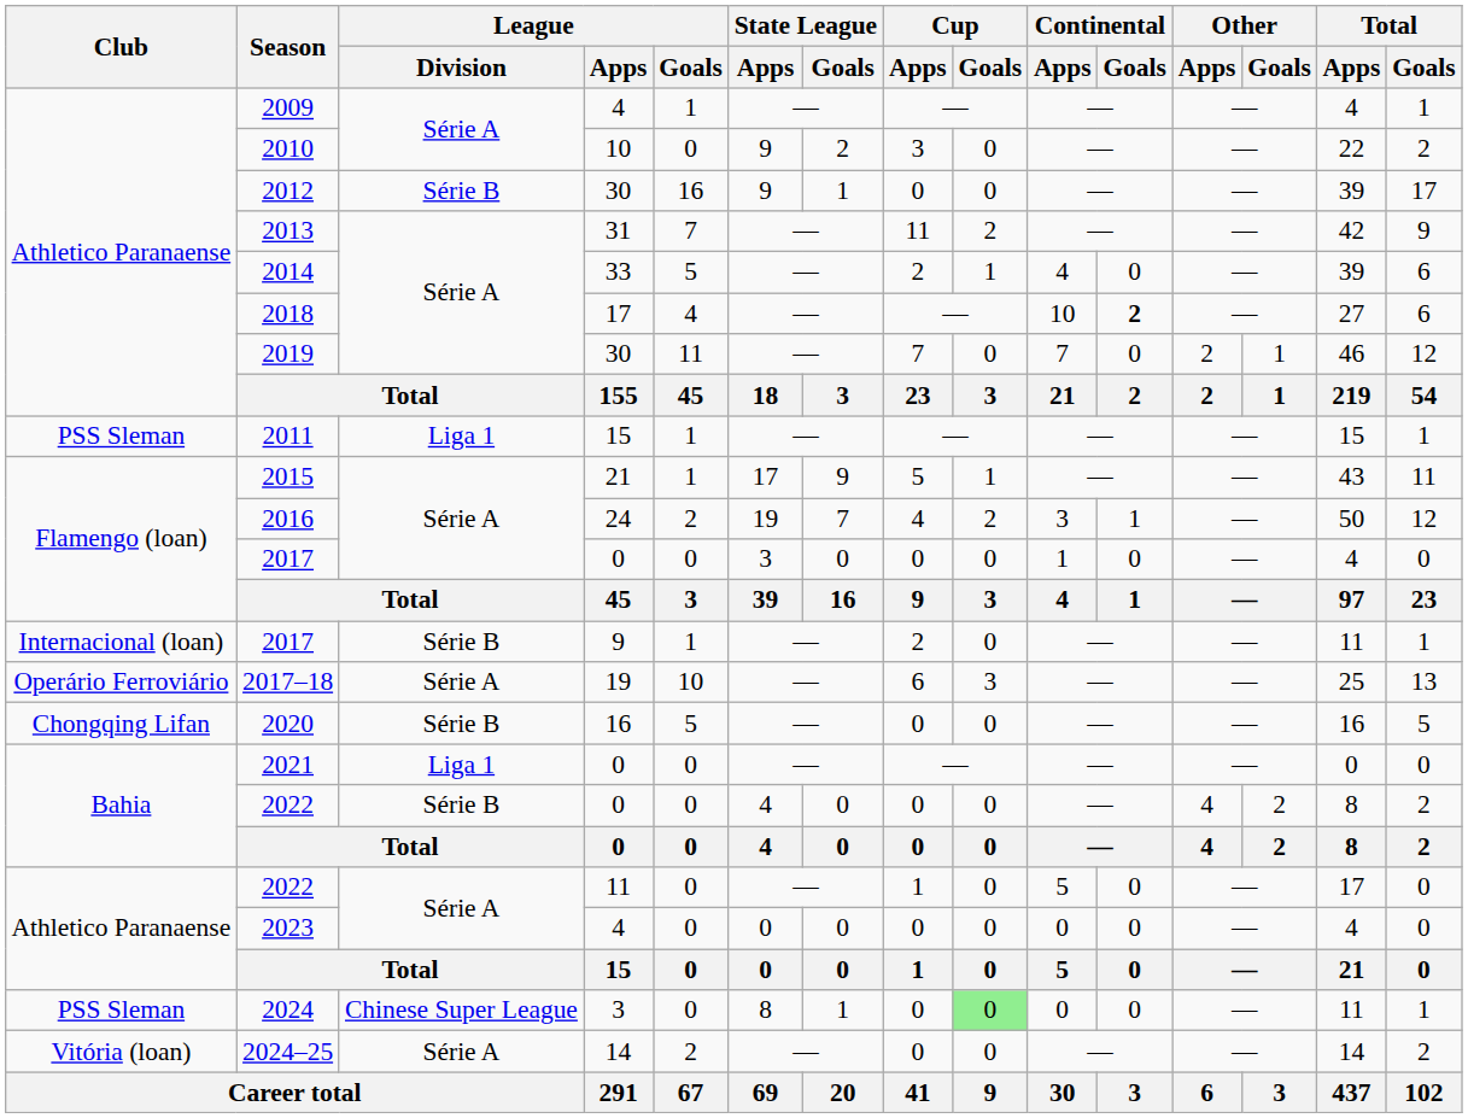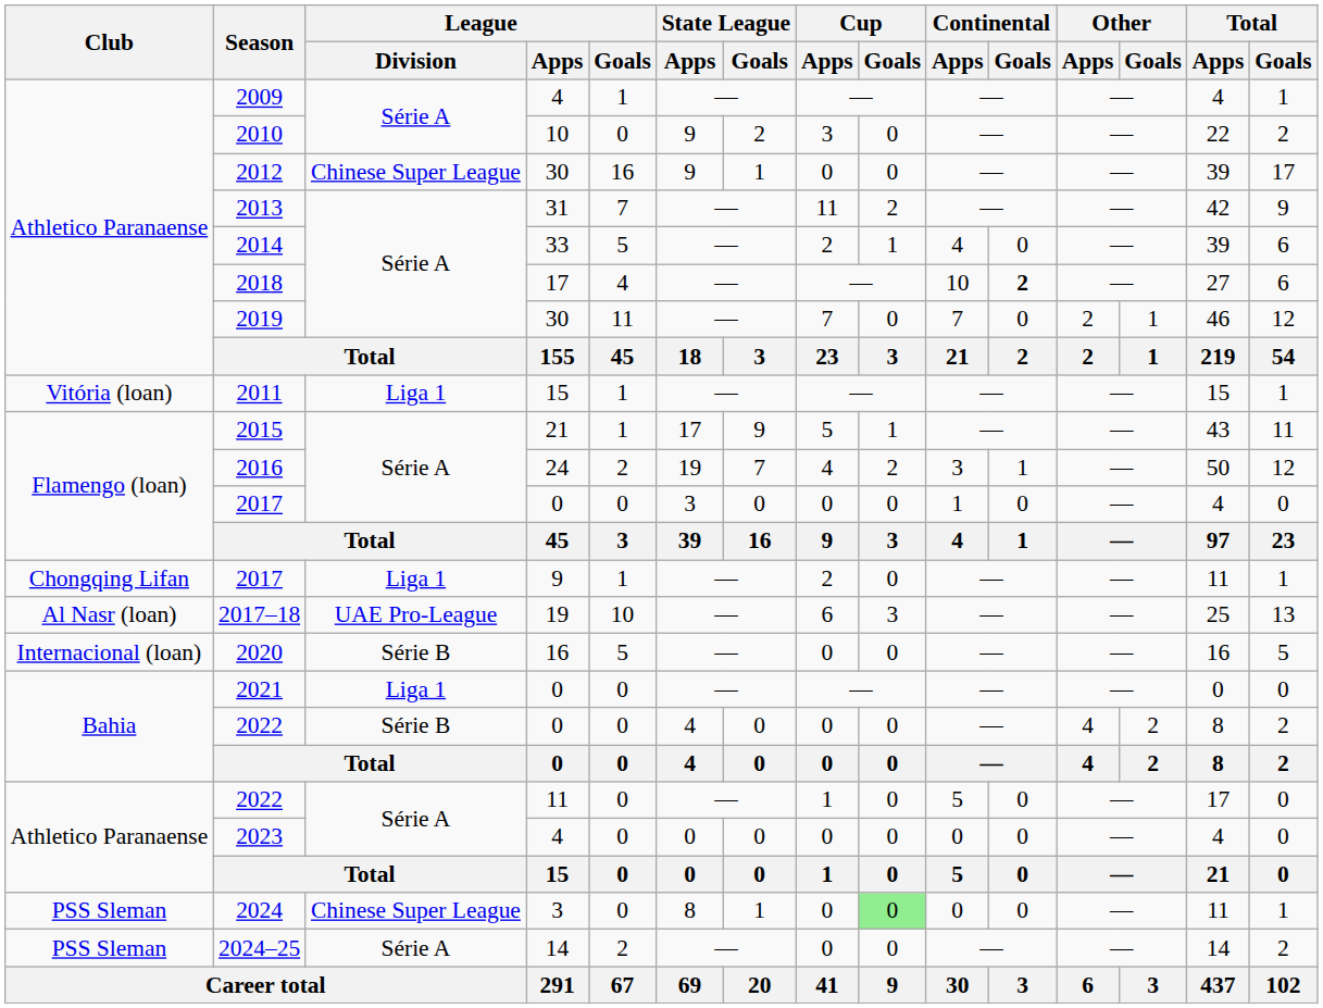 <table class="wikitable" style="text-align:center">
 <tr>
 <th rowspan="2">Club</th>
 <th rowspan="2">Season</th>
 <th colspan="3">League</th>
 <th colspan="2">State League</th>
 <th colspan="2">Cup</th>
 <th colspan="2">Continental</th>
 <th colspan="2">Other</th>
 <th colspan="2">Total</th>
 </tr>
 <tr>
 <th>Division</th>
 <th>Apps</th>
 <th>Goals</th>
 <th>Apps</th>
 <th>Goals</th>
 <th>Apps</th>
 <th>Goals</th>
 <th>Apps</th>
 <th>Goals</th>
 <th>Apps</th>
 <th>Goals</th>
 <th>Apps</th>
 <th>Goals</th>
 </tr>
 <tr>
 <td rowspan="8"><a href='#'>Athletico Paranaense</a></td>
 <td><a href='#'>2009</a></td>
 <td rowspan="2"><a href='#'>Série A</a></td>
 <td>4</td>
 <td>1</td>
 <td colspan="2">—</td>
 <td colspan="2">—</td>
 <td colspan="2">—</td>
 <td colspan="2">—</td>
 <td>4</td>
 <td>1</td>
 </tr>
 <tr>
 <td><a href='#'>2010</a></td>
 <td>10</td>
 <td>0</td>
 <td>9</td>
 <td>2</td>
 <td>3</td>
 <td>0</td>
 <td colspan="2">—</td>
 <td colspan="2">—</td>
 <td>22</td>
 <td>2</td>
 </tr>
 <tr>
 <td><a href='#'>2012</a></td>
-<td><a href='#'>Série B</a></td>
+<td><a href='#'>Chinese Super League</a></td>
 <td>30</td>
 <td>16</td>
 <td>9</td>
 <td>1</td>
 <td>0</td>
 <td>0</td>
 <td colspan="2">—</td>
 <td colspan="2">—</td>
 <td>39</td>
 <td>17</td>
 </tr>
 <tr>
 <td><a href='#'>2013</a></td>
 <td rowspan="4">Série A</td>
 <td>31</td>
 <td>7</td>
 <td colspan="2">—</td>
 <td>11</td>
 <td>2</td>
 <td colspan="2">—</td>
 <td colspan="2">—</td>
 <td>42</td>
 <td>9</td>
 </tr>
 <tr>
 <td><a href='#'>2014</a></td>
 <td>33</td>
 <td>5</td>
 <td colspan="2">—</td>
 <td>2</td>
 <td>1</td>
 <td>4</td>
 <td>0</td>
 <td colspan="2">—</td>
 <td>39</td>
 <td>6</td>
 </tr>
 <tr>
 <td><a href='#'>2018</a></td>
 <td>17</td>
 <td>4</td>
 <td colspan="2">—</td>
 <td colspan="2">—</td>
 <td>10</td>
 <td><strong>2</strong></td>
 <td colspan="2">—</td>
 <td>27</td>
 <td>6</td>
 </tr>
 <tr>
 <td><a href='#'>2019</a></td>
 <td>30</td>
 <td>11</td>
 <td colspan="2">—</td>
 <td>7</td>
 <td>0</td>
 <td>7</td>
 <td>0</td>
 <td>2</td>
 <td>1</td>
 <td>46</td>
 <td>12</td>
 </tr>
 <tr>
 <th colspan="2">Total</th>
 <th>155</th>
 <th>45</th>
 <th>18</th>
 <th>3</th>
 <th>23</th>
 <th>3</th>
 <th>21</th>
 <th>2</th>
 <th>2</th>
 <th>1</th>
 <th>219</th>
 <th>54</th>
 </tr>
 <tr>
-<td><a href='#'>PSS Sleman</a></td>
+<td><a href='#'>Vitória</a> (loan)</td>
 <td><a href='#'>2011</a></td>
 <td><a href='#'>Liga 1</a></td>
 <td>15</td>
 <td>1</td>
 <td colspan="2">—</td>
 <td colspan="2">—</td>
 <td colspan="2">—</td>
 <td colspan="2">—</td>
 <td>15</td>
 <td>1</td>
 </tr>
 <tr>
 <td rowspan="4"><a href='#'>Flamengo</a> (loan)</td>
 <td><a href='#'>2015</a></td>
 <td rowspan="3">Série A</td>
 <td>21</td>
 <td>1</td>
 <td>17</td>
 <td>9</td>
 <td>5</td>
 <td>1</td>
 <td colspan="2">—</td>
 <td colspan="2">—</td>
 <td>43</td>
 <td>11</td>
 </tr>
 <tr>
 <td><a href='#'>2016</a></td>
 <td>24</td>
 <td>2</td>
 <td>19</td>
 <td>7</td>
 <td>4</td>
 <td>2</td>
 <td>3</td>
 <td>1</td>
 <td colspan="2">—</td>
 <td>50</td>
 <td>12</td>
 </tr>
 <tr>
 <td><a href='#'>2017</a></td>
 <td>0</td>
 <td>0</td>
 <td>3</td>
 <td>0</td>
 <td>0</td>
 <td>0</td>
 <td>1</td>
 <td>0</td>
 <td colspan="2">—</td>
 <td>4</td>
 <td>0</td>
 </tr>
 <tr>
 <th colspan="2">Total</th>
 <th>45</th>
 <th>3</th>
 <th>39</th>
 <th>16</th>
 <th>9</th>
 <th>3</th>
 <th>4</th>
 <th>1</th>
 <th colspan="2">—</th>
 <th>97</th>
 <th>23</th>
 </tr>
 <tr>
-<td><a href='#'>Internacional</a> (loan)</td>
+<td><a href='#'>Chongqing Lifan</a></td>
 <td><a href='#'>2017</a></td>
-<td>Série B</td>
+<td><a href='#'>Liga 1</a></td>
 <td>9</td>
 <td>1</td>
 <td colspan="2">—</td>
 <td>2</td>
 <td>0</td>
 <td colspan="2">—</td>
 <td colspan="2">—</td>
 <td>11</td>
 <td>1</td>
 </tr>
 <tr>
-<td rowspan="1"><a href='#'>Operário Ferroviário</a></td>
+<td><a href='#'>Al Nasr</a> (loan)</td>
 <td><a href='#'>2017–18</a></td>
-<td>Série A</td>
+<td><a href='#'>UAE Pro-League</a></td>
 <td>19</td>
 <td>10</td>
 <td colspan="2">—</td>
 <td>6</td>
 <td>3</td>
 <td colspan="2">—</td>
 <td colspan="2">—</td>
 <td>25</td>
 <td>13</td>
 </tr>
 <tr>
-<td><a href='#'>Chongqing Lifan</a></td>
+<td><a href='#'>Internacional</a> (loan)</td>
 <td><a href='#'>2020</a></td>
 <td rowspan="1">Série B</td>
 <td>16</td>
 <td>5</td>
 <td colspan="2">—</td>
 <td>0</td>
 <td>0</td>
 <td colspan="2">—</td>
 <td colspan="2">—</td>
 <td>16</td>
 <td>5</td>
 </tr>
 <tr>
 <td rowspan="3"><a href='#'>Bahia</a></td>
 <td><a href='#'>2021</a></td>
 <td><a href='#'>Liga 1</a></td>
 <td>0</td>
 <td>0</td>
 <td colspan="2">—</td>
 <td colspan="2">—</td>
 <td colspan="2">—</td>
 <td colspan="2">—</td>
 <td>0</td>
 <td>0</td>
 </tr>
 <tr>
 <td><a href='#'>2022</a></td>
 <td>Série B</td>
 <td>0</td>
 <td>0</td>
 <td>4</td>
 <td>0</td>
 <td>0</td>
 <td>0</td>
 <td colspan="2">—</td>
 <td>4</td>
 <td>2</td>
 <td>8</td>
 <td>2</td>
 </tr>
 <tr>
 <th colspan="2">Total</th>
 <th>0</th>
 <th>0</th>
 <th>4</th>
 <th>0</th>
 <th>0</th>
 <th>0</th>
 <th colspan="2">—</th>
 <th>4</th>
 <th>2</th>
 <th>8</th>
 <th>2</th>
 </tr>
 <tr>
 <td rowspan="3">Athletico Paranaense</td>
 <td><a href='#'>2022</a></td>
 <td rowspan="2">Série A</td>
 <td>11</td>
 <td>0</td>
 <td colspan="2">—</td>
 <td>1</td>
 <td>0</td>
 <td>5</td>
 <td>0</td>
 <td colspan="2">—</td>
 <td>17</td>
 <td>0</td>
 </tr>
 <tr>
 <td><a href='#'>2023</a></td>
 <td>4</td>
 <td>0</td>
 <td>0</td>
 <td>0</td>
 <td>0</td>
 <td>0</td>
 <td>0</td>
 <td>0</td>
 <td colspan="2">—</td>
 <td>4</td>
 <td>0</td>
 </tr>
 <tr>
 <th colspan="2">Total</th>
 <th>15</th>
 <th>0</th>
 <th>0</th>
 <th>0</th>
 <th>1</th>
 <th>0</th>
 <th>5</th>
 <th>0</th>
 <th colspan="2">—</th>
 <th>21</th>
 <th>0</th>
 </tr>
 <tr>
 <td><a href='#'>PSS Sleman</a></td>
 <td><a href='#'>2024</a></td>
 <td><a href='#'>Chinese Super League</a></td>
 <td>3</td>
 <td>0</td>
 <td>8</td>
 <td>1</td>
 <td>0</td>
 <td style="background: lightgreen;">0</td>
 <td>0</td>
 <td>0</td>
 <td colspan="2">—</td>
 <td>11</td>
 <td>1</td>
 </tr>
 <tr>
-<td><a href='#'>Vitória</a> (loan)</td>
+<td><a href='#'>PSS Sleman</a></td>
 <td><a href='#'>2024–25</a></td>
 <td>Série A</td>
 <td>14</td>
 <td>2</td>
 <td colspan="2">—</td>
 <td>0</td>
 <td>0</td>
 <td colspan="2">—</td>
 <td colspan="2">—</td>
 <td>14</td>
 <td>2</td>
 </tr>
 <tr>
 <th colspan="3">Career total</th>
 <th>291</th>
 <th>67</th>
 <th>69</th>
 <th>20</th>
 <th>41</th>
 <th>9</th>
 <th>30</th>
 <th>3</th>
 <th>6</th>
 <th>3</th>
 <th>437</th>
 <th>102</th>
 </tr>
 </table>
